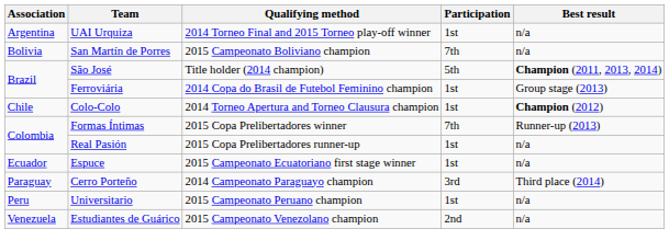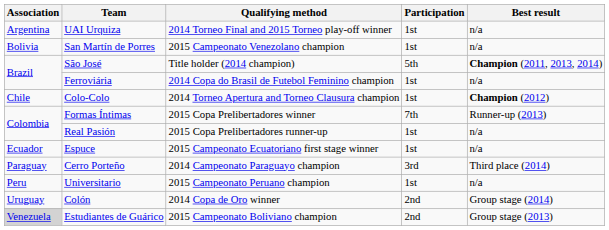 <table class="wikitable sortable">
 <tr>
 <th>Association</th>
 <th>Team</th>
 <th>Qualifying method</th>
 <th data-sort-type="number">Participation</th>
 <th>Best result</th>
 </tr>
 <tr>
 <td> <a href='#'>Argentina</a></td>
 <td><a href='#'>UAI Urquiza</a></td>
 <td><a href='#'>2014 Torneo Final and 2015 Torneo</a> play-off winner</td>
 <td>1st</td>
 <td>n/a</td>
 </tr>
 <tr>
 <td> <a href='#'>Bolivia</a></td>
 <td><a href='#'>San Martín de Porres</a></td>
-<td>2015 <a href='#'>Campeonato Boliviano</a> champion</td>
-<td>7th</td>
+<td>2015 <a href='#'>Campeonato Venezolano</a> champion</td>
+<td>1st</td>
 <td>n/a</td>
 </tr>
 <tr>
 <td rowspan=2> <a href='#'>Brazil</a></td>
 <td><a href='#'>São José</a></td>
 <td>Title holder (<a href='#'>2014</a> champion)</td>
 <td>5th</td>
 <td><strong>Champion</strong> (<a href='#'>2011</a>, <a href='#'>2013</a>, <a href='#'>2014</a>)</td>
 </tr>
 <tr>
 <td><a href='#'>Ferroviária</a></td>
 <td><a href='#'>2014 Copa do Brasil de Futebol Feminino</a> champion</td>
 <td>1st</td>
-<td>Group stage (<a href='#'>2013</a>)</td>
+<td>n/a</td>
 </tr>
 <tr>
 <td> <a href='#'>Chile</a></td>
 <td><a href='#'>Colo-Colo</a></td>
 <td>2014 <a href='#'>Torneo Apertura and Torneo Clausura</a> champion</td>
 <td>1st</td>
 <td><strong>Champion</strong> (<a href='#'>2012</a>)</td>
 </tr>
 <tr>
 <td rowspan=2> <a href='#'>Colombia</a></td>
 <td><a href='#'>Formas Íntimas</a></td>
 <td>2015 Copa Prelibertadores winner</td>
 <td>7th</td>
 <td>Runner-up (<a href='#'>2013</a>)</td>
 </tr>
 <tr>
 <td><a href='#'>Real Pasión</a></td>
 <td>2015 Copa Prelibertadores runner-up</td>
 <td>1st</td>
 <td>n/a</td>
 </tr>
 <tr>
 <td> <a href='#'>Ecuador</a></td>
 <td><a href='#'>Espuce</a></td>
 <td>2015 <a href='#'>Campeonato Ecuatoriano</a> first stage winner</td>
 <td>1st</td>
 <td>n/a</td>
 </tr>
 <tr>
 <td> <a href='#'>Paraguay</a></td>
 <td><a href='#'>Cerro Porteño</a></td>
 <td>2014 <a href='#'>Campeonato Paraguayo</a> champion</td>
 <td>3rd</td>
 <td>Third place (<a href='#'>2014</a>)</td>
 </tr>
 <tr>
 <td> <a href='#'>Peru</a></td>
 <td><a href='#'>Universitario</a></td>
 <td>2015 <a href='#'>Campeonato Peruano</a> champion</td>
 <td>1st</td>
 <td>n/a</td>
 </tr>
 <tr>
-<td> <a href='#'>Venezuela</a></td>
+<td> <a href='#'>Uruguay</a></td>
+<td><a href='#'>Colón</a></td>
+<td>2014 <a href='#'>Copa de Oro</a> winner</td>
+<td>2nd</td>
+<td>Group stage (<a href='#'>2014</a>)</td>
+</tr>
+<tr>
+<td style="background: lightgrey;"> <a href='#'>Venezuela</a></td>
 <td><a href='#'>Estudiantes de Guárico</a></td>
-<td>2015 <a href='#'>Campeonato Venezolano</a> champion</td>
+<td>2015 <a href='#'>Campeonato Boliviano</a> champion</td>
 <td>2nd</td>
-<td>n/a</td>
+<td>Group stage (<a href='#'>2013</a>)</td>
 </tr>
 </table>
